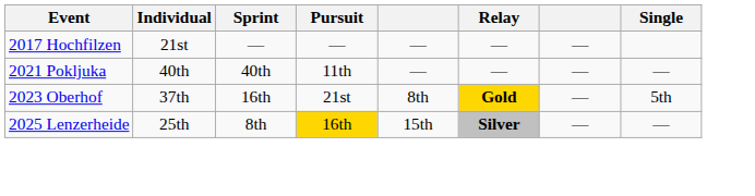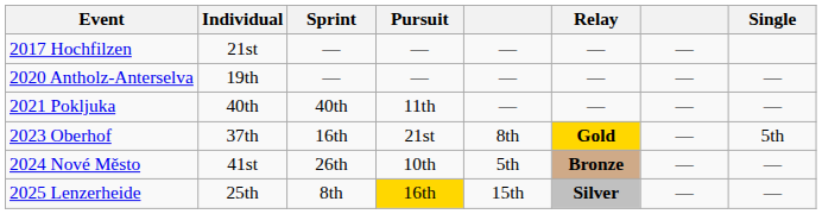 <table class="wikitable" style="text-align: center;">
 <tr>
 <th>Event</th>
 <th style="width:70px;">Individual</th>
 <th style="width:70px;">Sprint</th>
 <th style="width:70px;">Pursuit</th>
 <th style="width:70px;"></th>
 <th style="width:70px;">Relay</th>
 <th style="width:70px;"></th>
 <th style="width:70px;">Single </th>
 </tr>
 <tr>
 <td align=left> <a href='#'>2017 Hochfilzen</a></td>
 <td>21st</td>
 <td>—</td>
 <td>—</td>
 <td>—</td>
 <td>—</td>
 <td>—</td>
 <td></td>
 </tr>
 <tr>
+<td align=left> <a href='#'>2020 Antholz-Anterselva</a></td>
+<td>19th</td>
+<td>—</td>
+<td>—</td>
+<td>—</td>
+<td>—</td>
+<td>—</td>
+<td>—</td>
+</tr>
+<tr>
 <td align=left> <a href='#'>2021 Pokljuka</a></td>
 <td>40th</td>
 <td>40th</td>
 <td>11th</td>
 <td>—</td>
 <td>—</td>
 <td>—</td>
 <td>—</td>
 </tr>
 <tr>
 <td align=left> <a href='#'>2023 Oberhof</a></td>
 <td>37th</td>
 <td>16th</td>
 <td>21st</td>
 <td>8th</td>
 <td style="background:gold;"><strong>Gold</strong></td>
 <td>—</td>
 <td>5th</td>
 </tr>
 <tr>
+<td align=left> <a href='#'>2024 Nové Město</a></td>
+<td>41st</td>
+<td>26th</td>
+<td>10th</td>
+<td>5th</td>
+<td style="background:#cfaa88;"><strong>Bronze</strong></td>
+<td>—</td>
+<td>—</td>
+</tr>
+<tr>
 <td align=left> <a href='#'>2025 Lenzerheide</a></td>
 <td>25th</td>
 <td>8th</td>
 <td style="background: gold;">16th</td>
 <td>15th</td>
 <td style="background:silver;"><strong>Silver</strong></td>
 <td>—</td>
 <td>—</td>
 </tr>
 </table>
